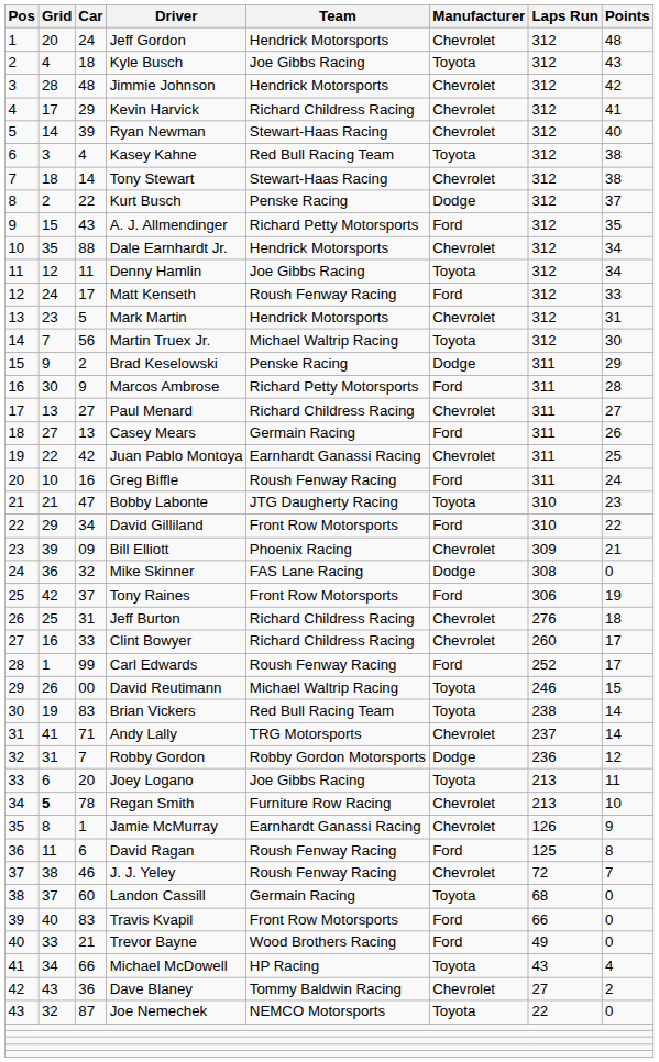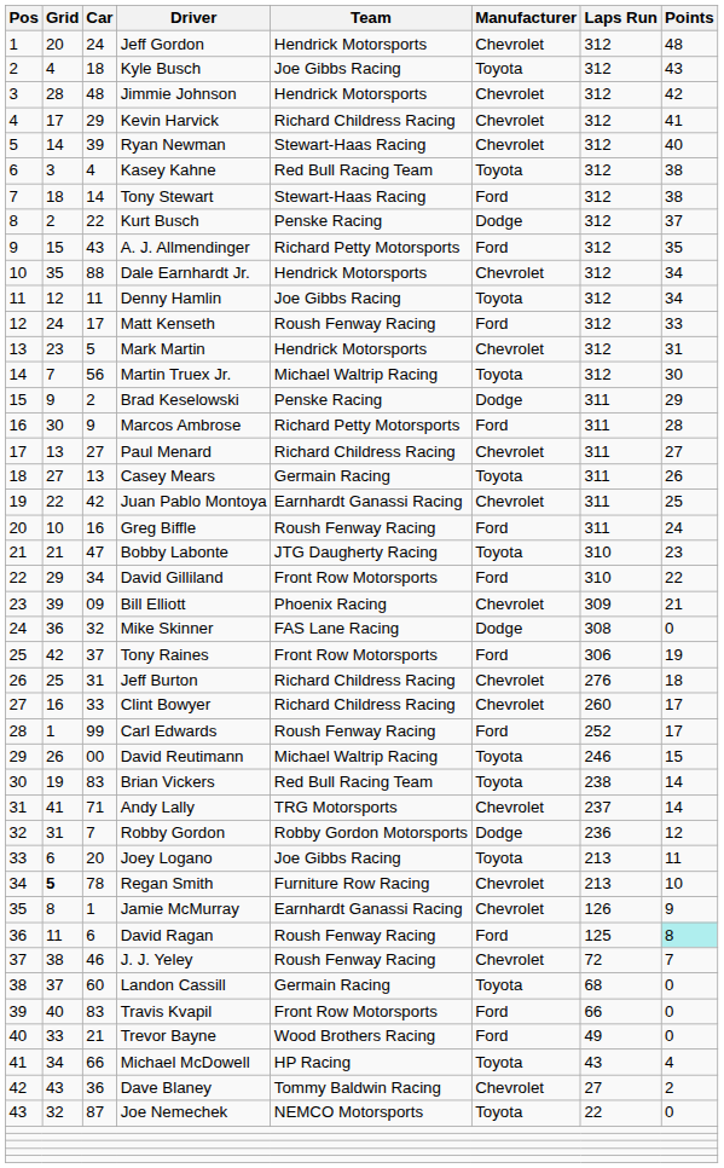 <table class="sortable wikitable" border="1">
 <tr>
 <th>Pos</th>
 <th>Grid</th>
 <th>Car</th>
 <th>Driver</th>
 <th>Team</th>
 <th>Manufacturer</th>
 <th>Laps Run</th>
 <th>Points</th>
 </tr>
 <tr>
 <td>1</td>
 <td>20</td>
 <td>24</td>
 <td>Jeff Gordon</td>
 <td>Hendrick Motorsports</td>
 <td>Chevrolet</td>
 <td>312</td>
 <td>48</td>
 </tr>
 <tr>
 <td>2</td>
 <td>4</td>
 <td>18</td>
 <td>Kyle Busch</td>
 <td>Joe Gibbs Racing</td>
 <td>Toyota</td>
 <td>312</td>
 <td>43</td>
 </tr>
 <tr>
 <td>3</td>
 <td>28</td>
 <td>48</td>
 <td>Jimmie Johnson</td>
 <td>Hendrick Motorsports</td>
 <td>Chevrolet</td>
 <td>312</td>
 <td>42</td>
 </tr>
 <tr>
 <td>4</td>
 <td>17</td>
 <td>29</td>
 <td>Kevin Harvick</td>
 <td>Richard Childress Racing</td>
 <td>Chevrolet</td>
 <td>312</td>
 <td>41</td>
 </tr>
 <tr>
 <td>5</td>
 <td>14</td>
 <td>39</td>
 <td>Ryan Newman</td>
 <td>Stewart-Haas Racing</td>
 <td>Chevrolet</td>
 <td>312</td>
 <td>40</td>
 </tr>
 <tr>
 <td>6</td>
 <td>3</td>
 <td>4</td>
 <td>Kasey Kahne</td>
 <td>Red Bull Racing Team</td>
 <td>Toyota</td>
 <td>312</td>
 <td>38</td>
 </tr>
 <tr>
 <td>7</td>
 <td>18</td>
 <td>14</td>
 <td>Tony Stewart</td>
 <td>Stewart-Haas Racing</td>
-<td>Chevrolet</td>
+<td>Ford</td>
 <td>312</td>
 <td>38</td>
 </tr>
 <tr>
 <td>8</td>
 <td>2</td>
 <td>22</td>
 <td>Kurt Busch</td>
 <td>Penske Racing</td>
 <td>Dodge</td>
 <td>312</td>
 <td>37</td>
 </tr>
 <tr>
 <td>9</td>
 <td>15</td>
 <td>43</td>
 <td>A. J. Allmendinger</td>
 <td>Richard Petty Motorsports</td>
 <td>Ford</td>
 <td>312</td>
 <td>35</td>
 </tr>
 <tr>
 <td>10</td>
 <td>35</td>
 <td>88</td>
 <td>Dale Earnhardt Jr.</td>
 <td>Hendrick Motorsports</td>
 <td>Chevrolet</td>
 <td>312</td>
 <td>34</td>
 </tr>
 <tr>
 <td>11</td>
 <td>12</td>
 <td>11</td>
 <td>Denny Hamlin</td>
 <td>Joe Gibbs Racing</td>
 <td>Toyota</td>
 <td>312</td>
 <td>34</td>
 </tr>
 <tr>
 <td>12</td>
 <td>24</td>
 <td>17</td>
 <td>Matt Kenseth</td>
 <td>Roush Fenway Racing</td>
 <td>Ford</td>
 <td>312</td>
 <td>33</td>
 </tr>
 <tr>
 <td>13</td>
 <td>23</td>
 <td>5</td>
 <td>Mark Martin</td>
 <td>Hendrick Motorsports</td>
 <td>Chevrolet</td>
 <td>312</td>
 <td>31</td>
 </tr>
 <tr>
 <td>14</td>
 <td>7</td>
 <td>56</td>
 <td>Martin Truex Jr.</td>
 <td>Michael Waltrip Racing</td>
 <td>Toyota</td>
 <td>312</td>
 <td>30</td>
 </tr>
 <tr>
 <td>15</td>
 <td>9</td>
 <td>2</td>
 <td>Brad Keselowski</td>
 <td>Penske Racing</td>
 <td>Dodge</td>
 <td>311</td>
 <td>29</td>
 </tr>
 <tr>
 <td>16</td>
 <td>30</td>
 <td>9</td>
 <td>Marcos Ambrose</td>
 <td>Richard Petty Motorsports</td>
 <td>Ford</td>
 <td>311</td>
 <td>28</td>
 </tr>
 <tr>
 <td>17</td>
 <td>13</td>
 <td>27</td>
 <td>Paul Menard</td>
 <td>Richard Childress Racing</td>
 <td>Chevrolet</td>
 <td>311</td>
 <td>27</td>
 </tr>
 <tr>
 <td>18</td>
 <td>27</td>
 <td>13</td>
 <td>Casey Mears</td>
 <td>Germain Racing</td>
-<td>Ford</td>
+<td>Toyota</td>
 <td>311</td>
 <td>26</td>
 </tr>
 <tr>
 <td>19</td>
 <td>22</td>
 <td>42</td>
 <td>Juan Pablo Montoya</td>
 <td>Earnhardt Ganassi Racing</td>
 <td>Chevrolet</td>
 <td>311</td>
 <td>25</td>
 </tr>
 <tr>
 <td>20</td>
 <td>10</td>
 <td>16</td>
 <td>Greg Biffle</td>
 <td>Roush Fenway Racing</td>
 <td>Ford</td>
 <td>311</td>
 <td>24</td>
 </tr>
 <tr>
 <td>21</td>
 <td>21</td>
 <td>47</td>
 <td>Bobby Labonte</td>
 <td>JTG Daugherty Racing</td>
 <td>Toyota</td>
 <td>310</td>
 <td>23</td>
 </tr>
 <tr>
 <td>22</td>
 <td>29</td>
 <td>34</td>
 <td>David Gilliland</td>
 <td>Front Row Motorsports</td>
 <td>Ford</td>
 <td>310</td>
 <td>22</td>
 </tr>
 <tr>
 <td>23</td>
 <td>39</td>
 <td>09</td>
 <td>Bill Elliott</td>
 <td>Phoenix Racing</td>
 <td>Chevrolet</td>
 <td>309</td>
 <td>21</td>
 </tr>
 <tr>
 <td>24</td>
 <td>36</td>
 <td>32</td>
 <td>Mike Skinner</td>
 <td>FAS Lane Racing</td>
 <td>Dodge</td>
 <td>308</td>
 <td>0</td>
 </tr>
 <tr>
 <td>25</td>
 <td>42</td>
 <td>37</td>
 <td>Tony Raines</td>
 <td>Front Row Motorsports</td>
 <td>Ford</td>
 <td>306</td>
 <td>19</td>
 </tr>
 <tr>
 <td>26</td>
 <td>25</td>
 <td>31</td>
 <td>Jeff Burton</td>
 <td>Richard Childress Racing</td>
 <td>Chevrolet</td>
 <td>276</td>
 <td>18</td>
 </tr>
 <tr>
 <td>27</td>
 <td>16</td>
 <td>33</td>
 <td>Clint Bowyer</td>
 <td>Richard Childress Racing</td>
 <td>Chevrolet</td>
 <td>260</td>
 <td>17</td>
 </tr>
 <tr>
 <td>28</td>
 <td>1</td>
 <td>99</td>
 <td>Carl Edwards</td>
 <td>Roush Fenway Racing</td>
 <td>Ford</td>
 <td>252</td>
 <td>17</td>
 </tr>
 <tr>
 <td>29</td>
 <td>26</td>
 <td>00</td>
 <td>David Reutimann</td>
 <td>Michael Waltrip Racing</td>
 <td>Toyota</td>
 <td>246</td>
 <td>15</td>
 </tr>
 <tr>
 <td>30</td>
 <td>19</td>
 <td>83</td>
 <td>Brian Vickers</td>
 <td>Red Bull Racing Team</td>
 <td>Toyota</td>
 <td>238</td>
 <td>14</td>
 </tr>
 <tr>
 <td>31</td>
 <td>41</td>
 <td>71</td>
 <td>Andy Lally</td>
 <td>TRG Motorsports</td>
 <td>Chevrolet</td>
 <td>237</td>
 <td>14</td>
 </tr>
 <tr>
 <td>32</td>
 <td>31</td>
 <td>7</td>
 <td>Robby Gordon</td>
 <td>Robby Gordon Motorsports</td>
 <td>Dodge</td>
 <td>236</td>
 <td>12</td>
 </tr>
 <tr>
 <td>33</td>
 <td>6</td>
 <td>20</td>
 <td>Joey Logano</td>
 <td>Joe Gibbs Racing</td>
 <td>Toyota</td>
 <td>213</td>
 <td>11</td>
 </tr>
 <tr>
 <td>34</td>
 <td><strong>5</strong></td>
 <td>78</td>
 <td>Regan Smith</td>
 <td>Furniture Row Racing</td>
 <td>Chevrolet</td>
 <td>213</td>
 <td>10</td>
 </tr>
 <tr>
 <td>35</td>
 <td>8</td>
 <td>1</td>
 <td>Jamie McMurray</td>
 <td>Earnhardt Ganassi Racing</td>
 <td>Chevrolet</td>
 <td>126</td>
 <td>9</td>
 </tr>
 <tr>
 <td>36</td>
 <td>11</td>
 <td>6</td>
 <td>David Ragan</td>
 <td>Roush Fenway Racing</td>
 <td>Ford</td>
 <td>125</td>
-<td>8</td>
+<td style="background: paleturquoise;">8</td>
 </tr>
 <tr>
 <td>37</td>
 <td>38</td>
 <td>46</td>
 <td>J. J. Yeley</td>
 <td>Roush Fenway Racing</td>
 <td>Chevrolet</td>
 <td>72</td>
 <td>7</td>
 </tr>
 <tr>
 <td>38</td>
 <td>37</td>
 <td>60</td>
 <td>Landon Cassill</td>
 <td>Germain Racing</td>
 <td>Toyota</td>
 <td>68</td>
 <td>0</td>
 </tr>
 <tr>
 <td>39</td>
 <td>40</td>
 <td>83</td>
 <td>Travis Kvapil</td>
 <td>Front Row Motorsports</td>
 <td>Ford</td>
 <td>66</td>
 <td>0</td>
 </tr>
 <tr>
 <td>40</td>
 <td>33</td>
 <td>21</td>
 <td>Trevor Bayne</td>
 <td>Wood Brothers Racing</td>
 <td>Ford</td>
 <td>49</td>
 <td>0</td>
 </tr>
 <tr>
 <td>41</td>
 <td>34</td>
 <td>66</td>
 <td>Michael McDowell</td>
 <td>HP Racing</td>
 <td>Toyota</td>
 <td>43</td>
 <td>4</td>
 </tr>
 <tr>
 <td>42</td>
 <td>43</td>
 <td>36</td>
 <td>Dave Blaney</td>
 <td>Tommy Baldwin Racing</td>
 <td>Chevrolet</td>
 <td>27</td>
 <td>2</td>
 </tr>
 <tr>
 <td>43</td>
 <td>32</td>
 <td>87</td>
 <td>Joe Nemechek</td>
 <td>NEMCO Motorsports</td>
 <td>Toyota</td>
 <td>22</td>
 <td>0</td>
 </tr>
 <tr class="sortbottom">
 <td colspan="9"></td>
 </tr>
 <tr>
 <td colspan="9"></td>
 </tr>
 <tr>
 <td colspan="9"></td>
 </tr>
 <tr>
 <td colspan="9"></td>
 </tr>
 <tr>
 <td colspan="9"></td>
 </tr>
 </table>
